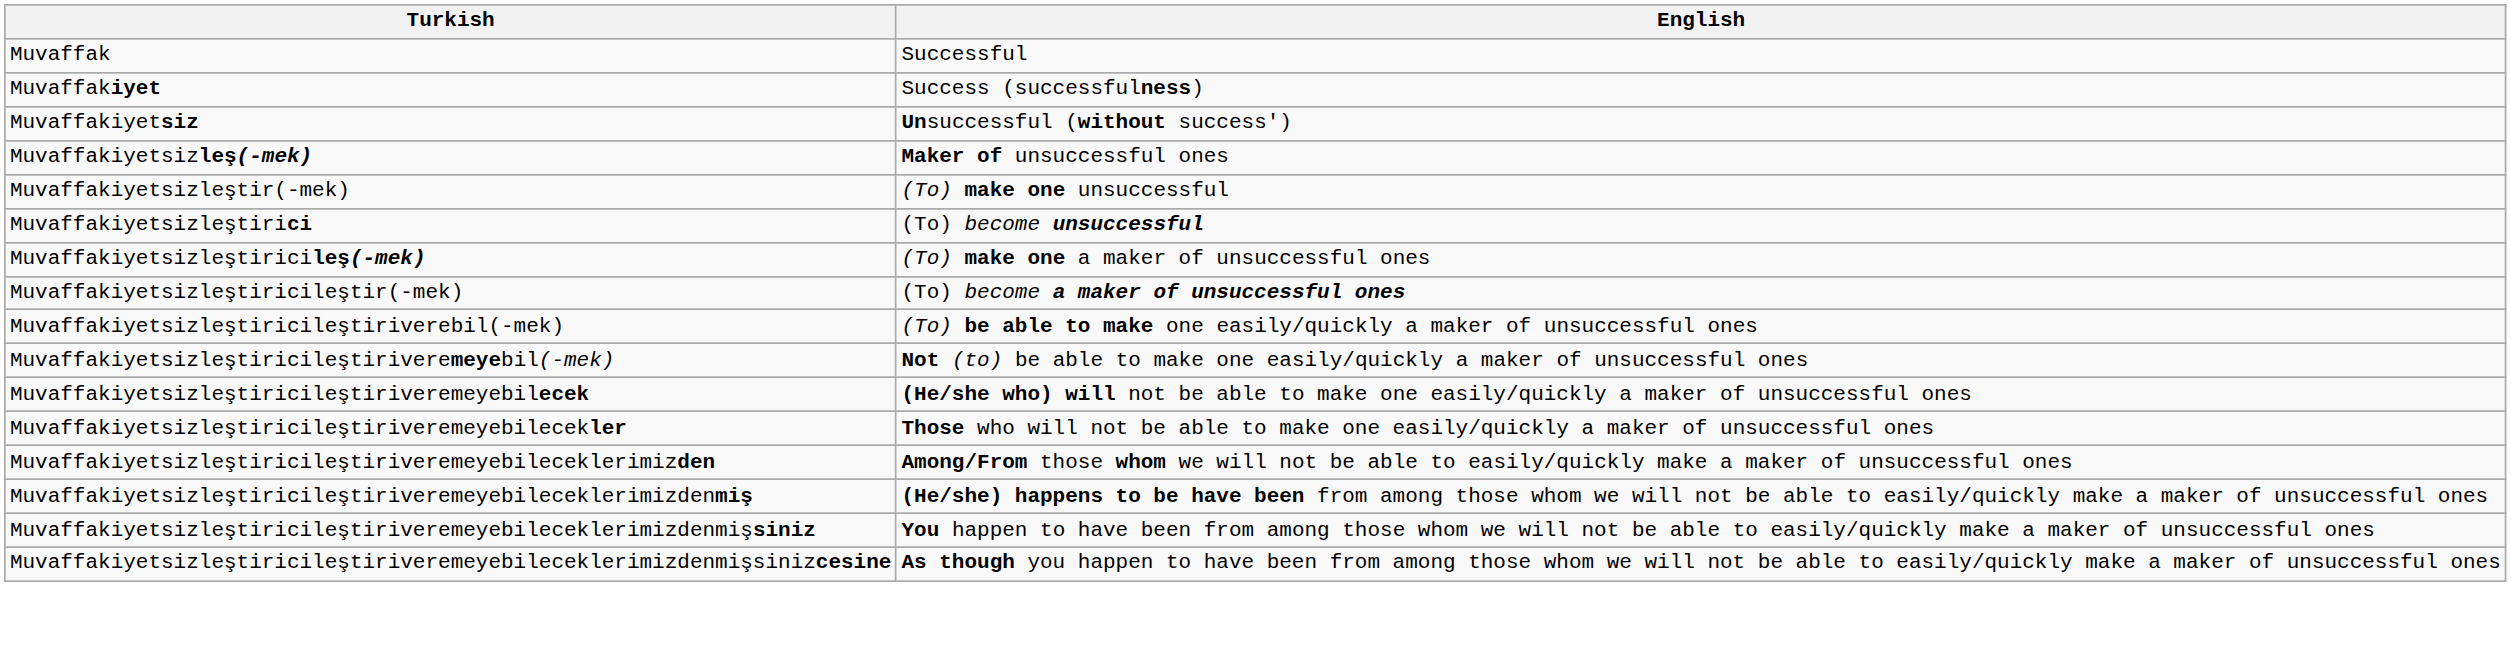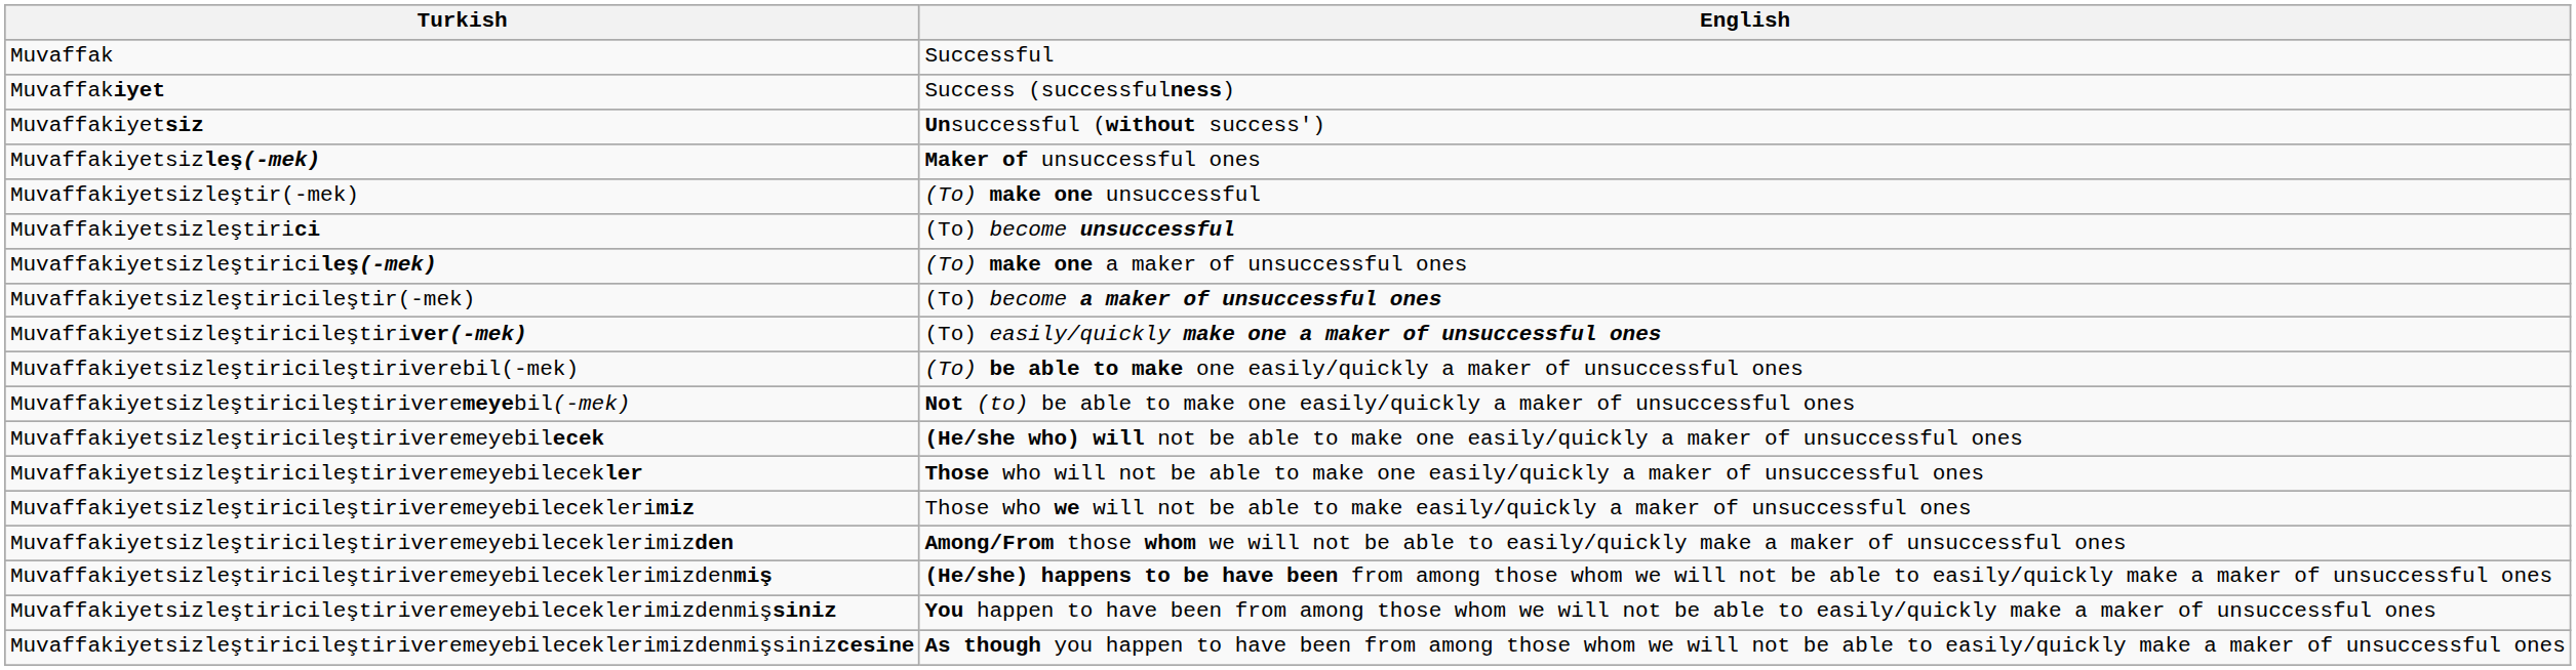 <table class="wikitable" style="margin-right:auto;font-size:95%">
 <tr>
 <th>Turkish</th>
 <th>English</th>
 </tr>
 <tr>
 <td>Muvaffak</td>
 <td>Successful</td>
 </tr>
 <tr>
 <td>Muvaffak<strong>iyet</strong></td>
 <td>Success (successful<strong>ness</strong>)</td>
 </tr>
 <tr>
 <td>Muvaffakiyet<strong>siz</strong></td>
 <td><strong>Un</strong>successful (<strong>without</strong> success')</td>
 </tr>
 <tr>
 <td>Muvaffakiyetsiz<strong>leş<strong><em>(-mek)<em></td>
 <td><strong>Maker of</strong> unsuccessful ones</td>
 </tr>
 <tr>
 <td>Muvaffakiyetsizleş</strong>tir</em></strong>(-mek)</em></td>
 <td><em>(To)</em> <strong>make one</strong> unsuccessful</td>
 </tr>
 <tr>
 <td>Muvaffakiyetsizleştiri<strong>ci</strong></td>
 <td></em>(To)<em> </strong>become<strong> unsuccessful</td>
 </tr>
 <tr>
 <td>Muvaffakiyetsizleştirici<strong>leş<strong><em>(-mek)<em></td>
 <td><em>(To)</em> <strong>make one</strong> a maker of unsuccessful ones</td>
 </tr>
 <tr>
 <td>Muvaffakiyetsizleştiricileş</strong>tir</em></strong>(-mek)</em></td>
 <td></em>(To)<em> </strong>become<strong> a maker of unsuccessful ones</td>
 </tr>
 <tr>
+<td>Muvaffakiyetsizleştiricileştiri<strong>ver<strong><em>(-mek)<em></td>
+<td></em>(To)<em> </strong>easily/quickly<strong> make one a maker of unsuccessful ones</td>
+</tr>
+<tr>
 <td>Muvaffakiyetsizleştiricileştirivere</strong>bil</em></strong>(-mek)</em></td>
 <td><em>(To)</em> <strong>be able to make</strong> one easily/quickly a maker of unsuccessful ones</td>
 </tr>
 <tr>
 <td>Muvaffakiyetsizleştiricileştirivere<strong>meye</strong>bil<em>(-mek)</em></td>
 <td><strong>Not</strong> <em>(to)</em> be able to make one easily/quickly a maker of unsuccessful ones</td>
 </tr>
 <tr>
 <td>Muvaffakiyetsizleştiricileştiriveremeyebil<strong>ecek</strong></td>
 <td><strong>(He/she who) will</strong> not be able to make one easily/quickly a maker of unsuccessful ones</td>
 </tr>
 <tr>
 <td>Muvaffakiyetsizleştiricileştiriveremeyebilecek<strong>ler</strong></td>
 <td><strong>Those</strong> who will not be able to make one easily/quickly a maker of unsuccessful ones</td>
+</tr>
+<tr>
+<td>Muvaffakiyetsizleştiricileştiriveremeyebilecekleri<strong>miz</strong></td>
+<td>Those who <strong>we</strong> will not be able to make easily/quickly a maker of unsuccessful ones</td>
 </tr>
 <tr>
 <td>Muvaffakiyetsizleştiricileştiriveremeyebileceklerimiz<strong>den</strong></td>
 <td><strong>Among/From</strong> those <strong>whom</strong> we will not be able to easily/quickly make a maker of unsuccessful ones</td>
 </tr>
 <tr>
 <td>Muvaffakiyetsizleştiricileştiriveremeyebileceklerimizden<strong>miş</strong></td>
 <td><strong>(He/she) happens to be have been</strong> from among those whom we will not be able to easily/quickly make a maker of unsuccessful ones</td>
 </tr>
 <tr>
 <td>Muvaffakiyetsizleştiricileştiriveremeyebileceklerimizdenmiş<strong>siniz</strong></td>
 <td><strong>You</strong> happen to have been from among those whom we will not be able to easily/quickly make a maker of unsuccessful ones</td>
 </tr>
 <tr>
 <td>Muvaffakiyetsizleştiricileştiriveremeyebileceklerimizdenmişsiniz<strong>cesine</strong></td>
 <td><strong>As though</strong> you happen to have been from among those whom we will not be able to easily/quickly make a maker of unsuccessful ones</td>
 </tr>
 </table>
